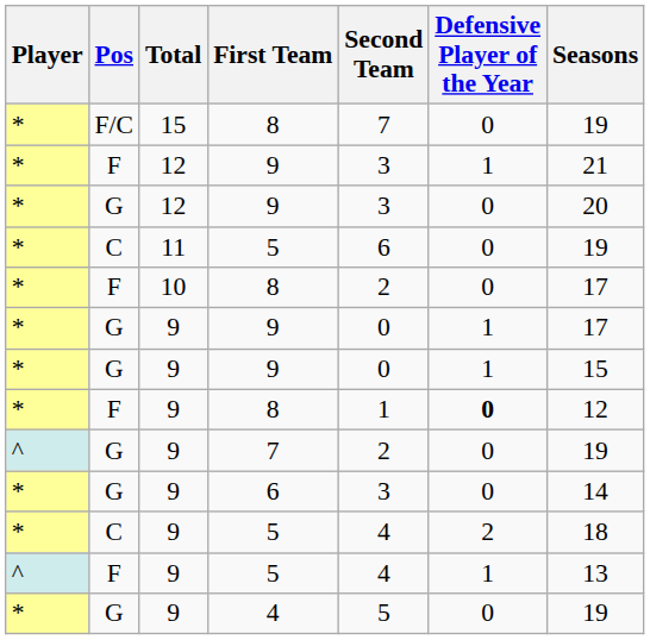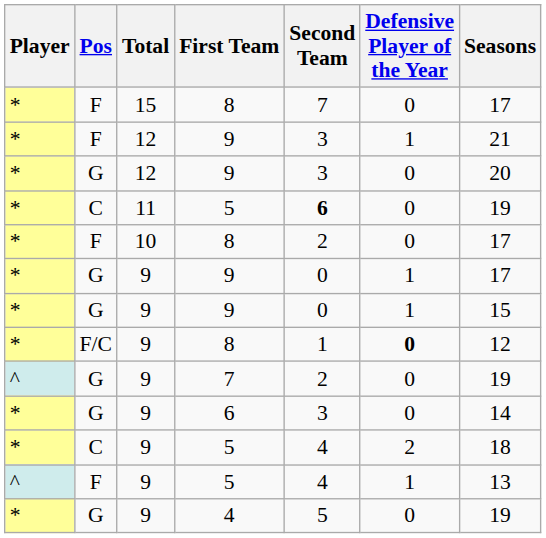 <table class="wikitable sortable">
 <tr>
 <th>Player</th>
 <th><a href='#'>Pos</a></th>
 <th>Total</th>
 <th>First Team</th>
 <th>Second <br> Team</th>
 <th><a href='#'>Defensive <br> Player of <br> the Year</a></th>
 <th>Seasons</th>
 </tr>
 <tr>
 <td bgcolor="#FFFF99">*</td>
-<td align=center>F/C</td>
+<td align=center>F</td>
 <td align=center>15</td>
 <td align=center>8</td>
 <td align=center>7</td>
 <td align=center>0</td>
-<td align=center>19</td>
+<td align=center>17</td>
 </tr>
 <tr>
 <td bgcolor="#FFFF99">*</td>
 <td align=center>F</td>
 <td align=center>12</td>
 <td align=center>9</td>
 <td align=center>3</td>
 <td align=center>1</td>
 <td align=center>21</td>
 </tr>
 <tr>
 <td bgcolor="#FFFF99">*</td>
 <td align=center>G</td>
 <td align=center>12</td>
 <td align=center>9</td>
 <td align=center>3</td>
 <td align=center>0</td>
 <td align=center>20</td>
 </tr>
 <tr>
 <td bgcolor="#FFFF99">*</td>
 <td align=center>C</td>
 <td align=center>11</td>
 <td align=center>5</td>
-<td align=center>6</td>
+<td align=center><strong>6</strong></td>
 <td align=center>0</td>
 <td align=center>19</td>
 </tr>
 <tr>
 <td bgcolor="#FFFF99">*</td>
 <td align=center>F</td>
 <td align=center>10</td>
 <td align=center>8</td>
 <td align=center>2</td>
 <td align=center>0</td>
 <td align=center>17</td>
 </tr>
 <tr>
 <td bgcolor="#FFFF99">*</td>
 <td align=center>G</td>
 <td align=center>9</td>
 <td align=center>9</td>
 <td align=center>0</td>
 <td align=center>1</td>
 <td align=center>17</td>
 </tr>
 <tr>
 <td bgcolor="#FFFF99">*</td>
 <td align=center>G</td>
 <td align=center>9</td>
 <td align=center>9</td>
 <td align=center>0</td>
 <td align=center>1</td>
 <td align=center>15</td>
 </tr>
 <tr>
 <td bgcolor="#FFFF99">*</td>
-<td align=center>F</td>
+<td align=center>F/C</td>
 <td align=center>9</td>
 <td align=center>8</td>
 <td align=center>1</td>
 <td align=center><strong>0</strong></td>
 <td align=center>12</td>
 </tr>
 <tr>
 <td bgcolor="#CFECEC">^</td>
 <td align=center>G</td>
 <td align=center>9</td>
 <td align=center>7</td>
 <td align=center>2</td>
 <td align=center>0</td>
 <td align=center>19</td>
 </tr>
 <tr>
 <td bgcolor="#FFFF99">*</td>
 <td align=center>G</td>
 <td align=center>9</td>
 <td align=center>6</td>
 <td align=center>3</td>
 <td align=center>0</td>
 <td align=center>14</td>
 </tr>
 <tr>
 <td bgcolor="#FFFF99">*</td>
 <td align=center>C</td>
 <td align=center>9</td>
 <td align=center>5</td>
 <td align=center>4</td>
 <td align=center>2</td>
 <td align=center>18</td>
 </tr>
 <tr>
 <td bgcolor="#CFECEC">^</td>
 <td align=center>F</td>
 <td align=center>9</td>
 <td align=center>5</td>
 <td align=center>4</td>
 <td align=center>1</td>
 <td align=center>13</td>
 </tr>
 <tr>
 <td bgcolor="#FFFF99">*</td>
 <td align=center>G</td>
 <td align=center>9</td>
 <td align=center>4</td>
 <td align=center>5</td>
 <td align=center>0</td>
 <td align=center>19</td>
 </tr>
 </table>
